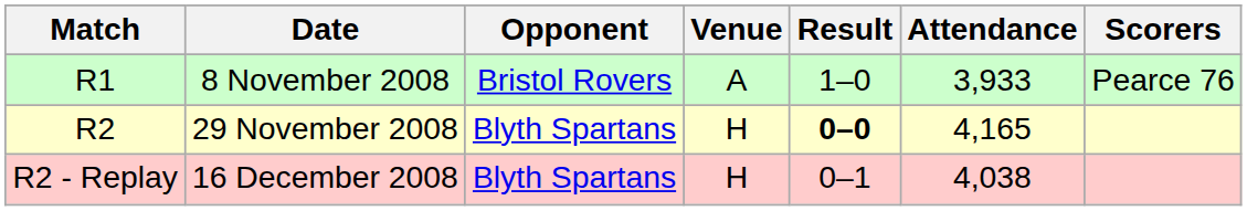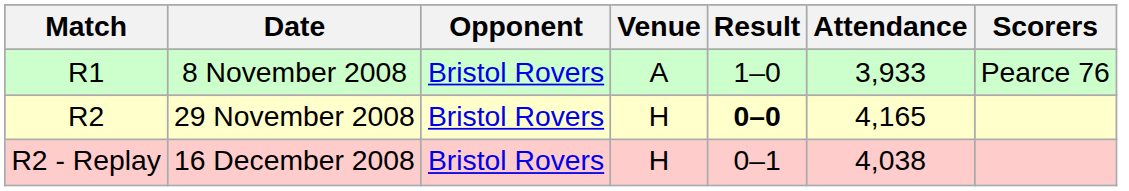 <table class="wikitable" style="font-size:100%; text-align:center">
 <tr>
 <th>Match</th>
 <th>Date</th>
 <th>Opponent</th>
 <th>Venue</th>
 <th>Result</th>
 <th>Attendance</th>
 <th>Scorers</th>
 </tr>
 <tr style="background: #CCFFCC;">
 <td>R1</td>
 <td>8 November 2008</td>
 <td><a href='#'>Bristol Rovers</a></td>
 <td>A</td>
 <td>1–0</td>
 <td>3,933</td>
 <td>Pearce 76</td>
 </tr>
 <tr style="background: #FFFFCC;">
 <td>R2</td>
 <td>29 November 2008</td>
-<td><a href='#'>Blyth Spartans</a></td>
+<td><a href='#'>Bristol Rovers</a></td>
 <td>H</td>
 <td><strong>0–0</strong></td>
 <td>4,165</td>
 <td></td>
 </tr>
 <tr style="background: #FFCCCC;">
 <td>R2 - Replay</td>
 <td>16 December 2008</td>
-<td><a href='#'>Blyth Spartans</a></td>
+<td><a href='#'>Bristol Rovers</a></td>
 <td>H</td>
 <td>0–1 </td>
 <td>4,038</td>
 <td></td>
 </tr>
 </table>
